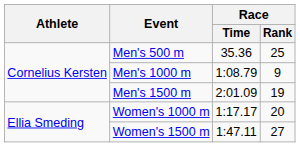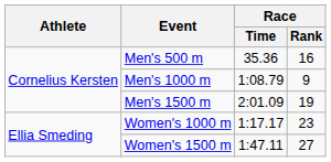 <table class=wikitable style=font-size:90%;text-align:center>
 <tr>
 <th rowspan=2>Athlete</th>
 <th rowspan=2>Event</th>
 <th colspan=2>Race</th>
 </tr>
 <tr style=font-size:95%>
 <th>Time</th>
 <th>Rank</th>
 </tr>
 <tr>
 <td align=left rowspan=3><a href='#'>Cornelius Kersten</a></td>
 <td align=left><a href='#'>Men's 500 m</a></td>
 <td>35.36</td>
-<td>25</td>
+<td>16</td>
 </tr>
 <tr>
 <td align=left><a href='#'>Men's 1000 m</a></td>
 <td>1:08.79</td>
 <td>9</td>
 </tr>
 <tr>
 <td align=left><a href='#'>Men's 1500 m</a></td>
 <td>2:01.09</td>
 <td>19</td>
 </tr>
 <tr>
 <td align=left rowspan=2><a href='#'>Ellia Smeding</a></td>
 <td align=left><a href='#'>Women's 1000 m</a></td>
 <td>1:17.17</td>
-<td>20</td>
+<td>23</td>
 </tr>
 <tr>
 <td align=left><a href='#'>Women's 1500 m</a></td>
 <td>1:47.11</td>
 <td>27</td>
 </tr>
 </table>
